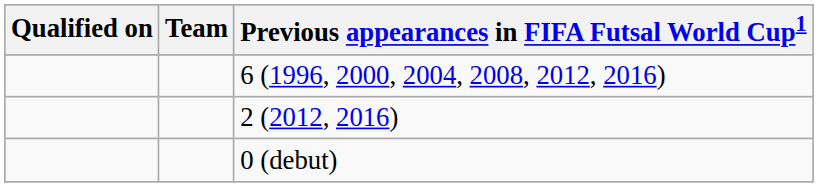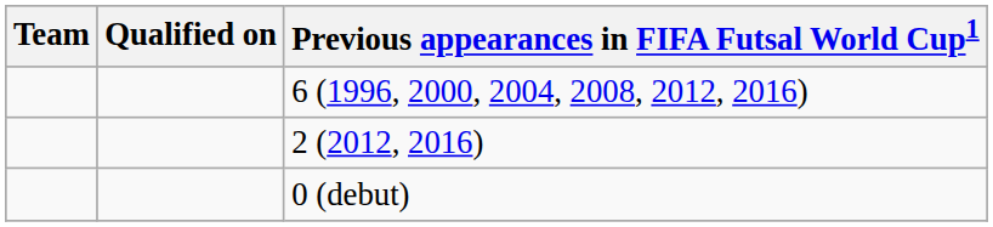 <table class="wikitable sortable">
 <tr>
+<th>Team</th>
 <th>Qualified on</th>
-<th>Team</th>
 <th data-sort-type="number">Previous <a href='#'>appearances</a> in <a href='#'>FIFA Futsal World Cup</a><sup><strong><a href='#'>1</a></strong></sup></th>
 </tr>
 <tr>
 <td></td>
 <td></td>
 <td>6 (<a href='#'>1996</a>, <a href='#'>2000</a>, <a href='#'>2004</a>, <a href='#'>2008</a>, <a href='#'>2012</a>, <a href='#'>2016</a>)</td>
 </tr>
 <tr>
 <td></td>
 <td></td>
 <td>2 (<a href='#'>2012</a>, <a href='#'>2016</a>)</td>
 </tr>
 <tr>
 <td></td>
 <td></td>
 <td>0 (debut)</td>
 </tr>
 </table>
